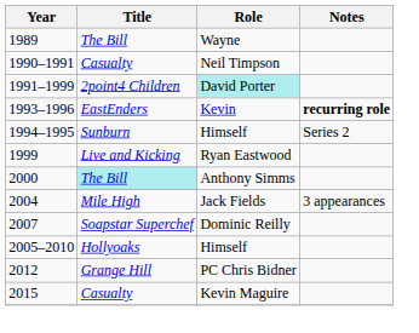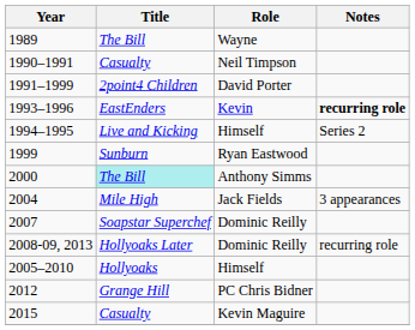 <table class="wikitable sortable">
 <tr>
 <th>Year</th>
 <th>Title</th>
 <th>Role</th>
 <th>Notes</th>
 </tr>
 <tr>
 <td>1989</td>
 <td><em><a href='#'>The Bill</a></em></td>
 <td>Wayne</td>
 <td></td>
 </tr>
 <tr>
 <td>1990–1991</td>
 <td><em><a href='#'>Casualty</a></em></td>
 <td>Neil Timpson</td>
 <td></td>
 </tr>
 <tr>
 <td>1991–1999</td>
 <td><em><a href='#'>2point4 Children</a></em></td>
-<td style="background: paleturquoise;">David Porter</td>
+<td>David Porter</td>
 <td></td>
 </tr>
 <tr>
 <td>1993–1996</td>
 <td><em><a href='#'>EastEnders</a></em></td>
 <td><a href='#'>Kevin</a></td>
 <td><strong>recurring role</strong></td>
 </tr>
 <tr>
 <td>1994–1995</td>
-<td><em><a href='#'>Sunburn</a></em></td>
+<td><em><a href='#'>Live and Kicking</a></em></td>
 <td>Himself</td>
 <td>Series 2</td>
 </tr>
 <tr>
 <td>1999</td>
-<td><em><a href='#'>Live and Kicking</a></em></td>
+<td><em><a href='#'>Sunburn</a></em></td>
 <td>Ryan Eastwood</td>
 <td></td>
 </tr>
 <tr>
 <td>2000</td>
 <td style="background: paleturquoise;"><em><a href='#'>The Bill</a></em></td>
 <td>Anthony Simms</td>
 <td></td>
 </tr>
 <tr>
 <td>2004</td>
 <td><em><a href='#'>Mile High</a></em></td>
 <td>Jack Fields</td>
 <td>3 appearances</td>
 </tr>
 <tr>
 <td>2007</td>
 <td><em><a href='#'>Soapstar Superchef</a></em></td>
 <td>Dominic Reilly</td>
 <td></td>
 </tr>
 <tr>
+<td>2008-09, 2013</td>
+<td><em><a href='#'>Hollyoaks Later</a></em></td>
+<td>Dominic Reilly</td>
+<td>recurring role</td>
+</tr>
+<tr>
 <td>2005–2010</td>
 <td><em><a href='#'>Hollyoaks</a></em></td>
 <td>Himself</td>
 <td></td>
 </tr>
 <tr>
 <td>2012</td>
 <td><em><a href='#'>Grange Hill</a></em></td>
 <td>PC Chris Bidner</td>
 <td></td>
 </tr>
 <tr>
 <td>2015</td>
 <td><em><a href='#'>Casualty</a></em></td>
 <td>Kevin Maguire</td>
 <td></td>
 </tr>
 <tr>
 </tr>
 </table>
